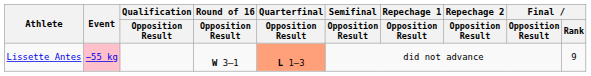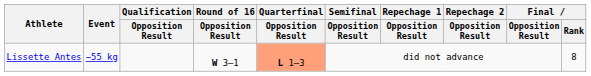 <table class="wikitable" style="font-size:90%">
 <tr>
 <th rowspan="2">Athlete</th>
 <th rowspan="2">Event</th>
 <th>Qualification</th>
 <th>Round of 16</th>
 <th>Quarterfinal</th>
 <th>Semifinal</th>
 <th>Repechage 1</th>
 <th>Repechage 2</th>
 <th colspan=2>Final / </th>
 </tr>
 <tr style="font-size: 95%">
 <th>Opposition<br>Result</th>
 <th>Opposition<br>Result</th>
 <th>Opposition<br>Result</th>
 <th>Opposition<br>Result</th>
 <th>Opposition<br>Result</th>
 <th>Opposition<br>Result</th>
 <th>Opposition<br>Result</th>
 <th>Rank</th>
 </tr>
 <tr align=center>
 <td align=left><a href='#'>Lissette Antes</a></td>
-<td align=left style="background: pink;"><a href='#'>−55 kg</a></td>
+<td align=left><a href='#'>−55 kg</a></td>
 <td></td>
 <td><br><strong>W</strong> 3–1 <sup></sup></td>
 <td style="background: lightsalmon;"><br><strong>L</strong> 1–3 <sup></sup></td>
 <td colspan=4>did not advance</td>
-<td>9</td>
+<td>8</td>
 </tr>
 </table>
